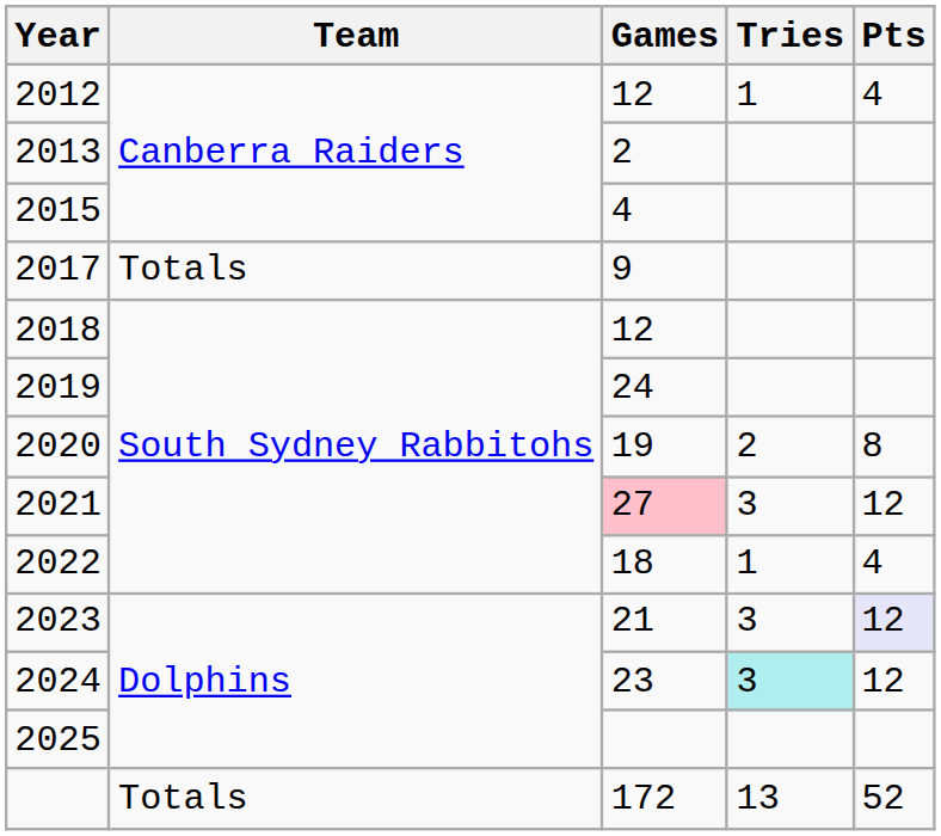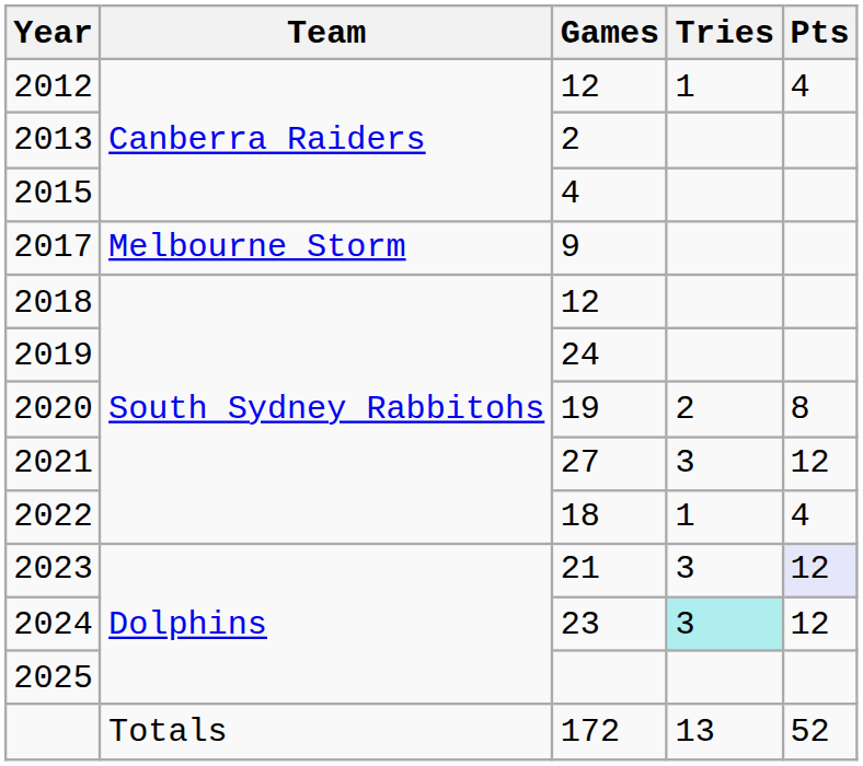 <table class="wikitable">
 <tr>
 <th>Year</th>
 <th>Team</th>
 <th>Games</th>
 <th>Tries</th>
 <th>Pts</th>
 </tr>
 <tr>
 <td>2012</td>
 <td rowspan="3"> <a href='#'>Canberra Raiders</a></td>
 <td>12</td>
 <td>1</td>
 <td>4</td>
 </tr>
 <tr>
 <td>2013</td>
 <td>2</td>
 <td></td>
 <td></td>
 </tr>
 <tr>
 <td>2015</td>
 <td>4</td>
 <td></td>
 <td></td>
 </tr>
 <tr>
 <td>2017</td>
-<td>Totals</td>
+<td> <a href='#'>Melbourne Storm</a></td>
 <td>9</td>
 <td></td>
 <td></td>
 </tr>
 <tr>
 <td>2018</td>
 <td rowspan="5"> <a href='#'>South Sydney Rabbitohs</a></td>
 <td>12</td>
 <td></td>
 <td></td>
 </tr>
 <tr>
 <td>2019</td>
 <td>24</td>
 <td></td>
 <td></td>
 </tr>
 <tr>
 <td>2020</td>
 <td>19</td>
 <td>2</td>
 <td>8</td>
 </tr>
 <tr>
 <td>2021</td>
-<td style="background: pink;">27</td>
+<td>27</td>
 <td>3</td>
 <td>12</td>
 </tr>
 <tr>
 <td>2022</td>
 <td>18</td>
 <td>1</td>
 <td>4</td>
 </tr>
 <tr>
 <td>2023</td>
 <td rowspan="3"> <a href='#'>Dolphins</a></td>
 <td>21</td>
 <td>3</td>
 <td style="background: lavender;">12</td>
 </tr>
 <tr>
 <td>2024</td>
 <td>23</td>
 <td style="background: paleturquoise;">3</td>
 <td>12</td>
 </tr>
 <tr>
 <td>2025</td>
 <td></td>
 <td></td>
 <td></td>
 </tr>
 <tr>
 <td></td>
 <td>Totals</td>
 <td>172</td>
 <td>13</td>
 <td>52</td>
 </tr>
 </table>
